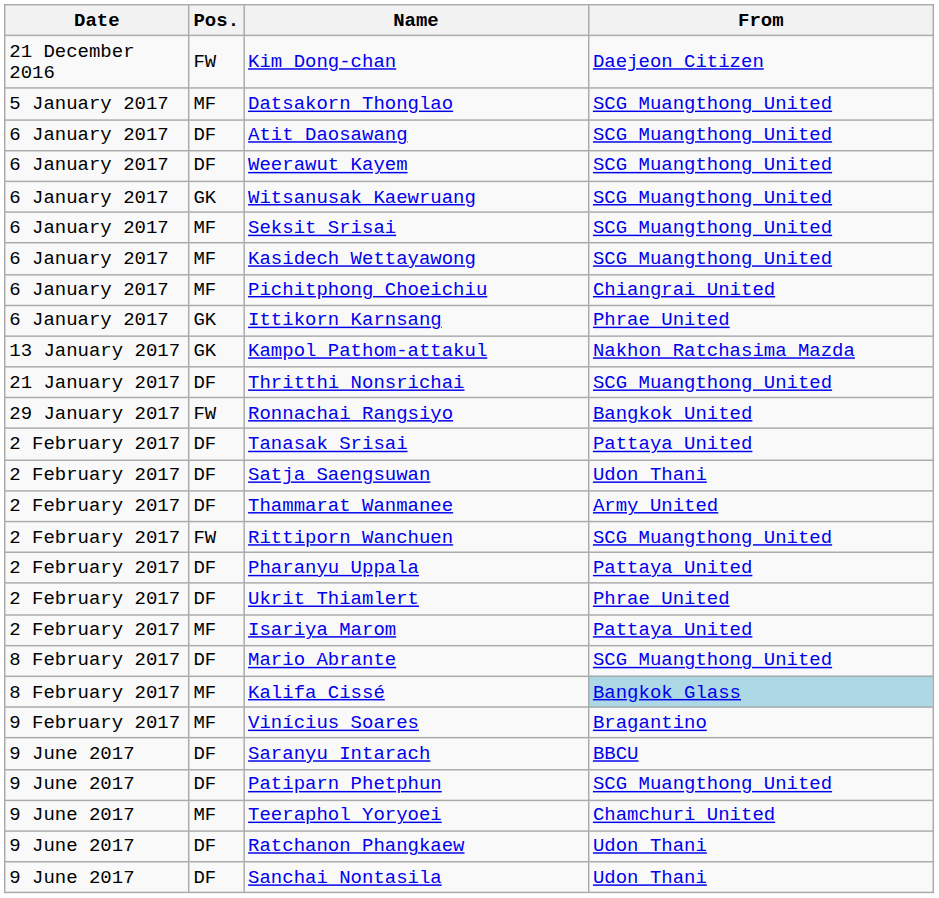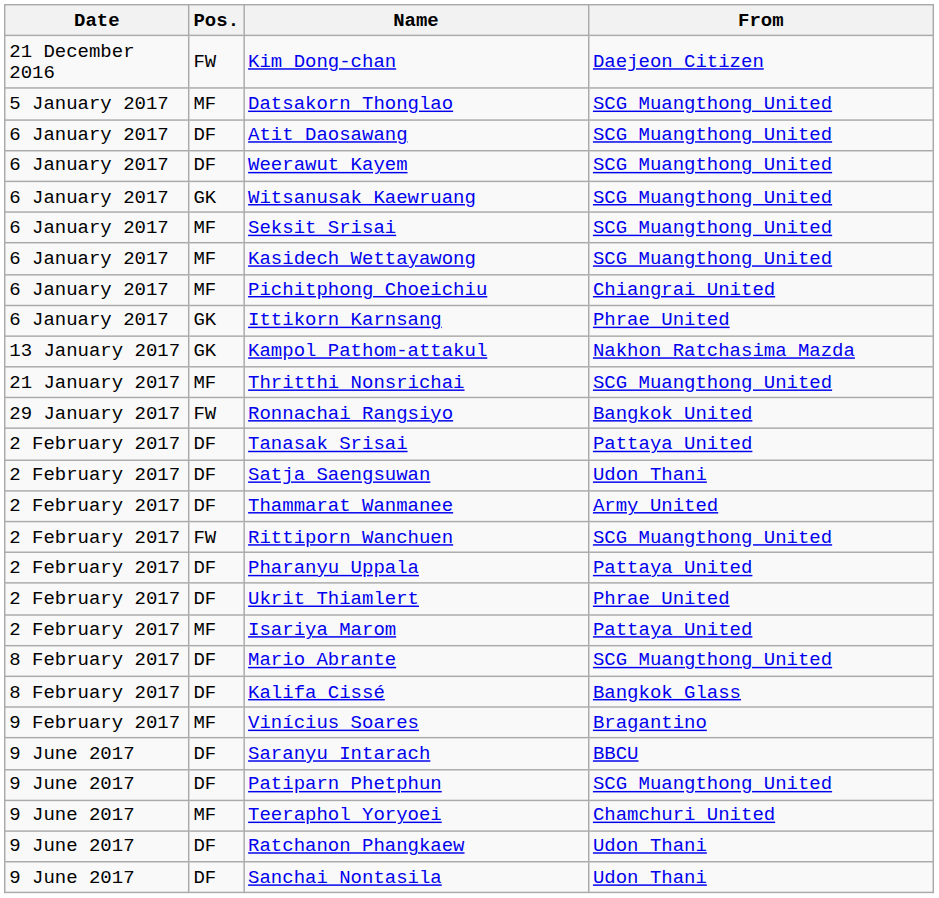 <table class="wikitable">
 <tr>
 <th width="120">Date</th>
 <th>Pos.</th>
 <th width="230">Name</th>
 <th width="230">From</th>
 </tr>
 <tr>
 <td>21 December 2016</td>
 <td>FW</td>
 <td> <a href='#'>Kim Dong-chan</a></td>
 <td> <a href='#'>Daejeon Citizen</a></td>
 </tr>
 <tr>
 <td>5 January 2017</td>
 <td>MF</td>
 <td> <a href='#'>Datsakorn Thonglao</a></td>
 <td> <a href='#'>SCG Muangthong United</a></td>
 </tr>
 <tr>
 <td>6 January 2017</td>
 <td>DF</td>
 <td> <a href='#'>Atit Daosawang</a></td>
 <td> <a href='#'>SCG Muangthong United</a></td>
 </tr>
 <tr>
 <td>6 January 2017</td>
 <td>DF</td>
 <td> <a href='#'>Weerawut Kayem</a></td>
 <td> <a href='#'>SCG Muangthong United</a></td>
 </tr>
 <tr>
 <td>6 January 2017</td>
 <td>GK</td>
 <td> <a href='#'>Witsanusak Kaewruang</a></td>
 <td> <a href='#'>SCG Muangthong United</a></td>
 </tr>
 <tr>
 <td>6 January 2017</td>
 <td>MF</td>
 <td> <a href='#'>Seksit Srisai</a></td>
 <td> <a href='#'>SCG Muangthong United</a></td>
 </tr>
 <tr>
 <td>6 January 2017</td>
 <td>MF</td>
 <td> <a href='#'>Kasidech Wettayawong</a></td>
 <td> <a href='#'>SCG Muangthong United</a></td>
 </tr>
 <tr>
 <td>6 January 2017</td>
 <td>MF</td>
 <td> <a href='#'>Pichitphong Choeichiu</a></td>
 <td> <a href='#'>Chiangrai United</a></td>
 </tr>
 <tr>
 <td>6 January 2017</td>
 <td>GK</td>
 <td> <a href='#'>Ittikorn Karnsang</a></td>
 <td> <a href='#'>Phrae United</a></td>
 </tr>
 <tr>
 <td>13 January 2017</td>
 <td>GK</td>
 <td> <a href='#'>Kampol Pathom-attakul</a></td>
 <td> <a href='#'>Nakhon Ratchasima Mazda</a></td>
 </tr>
 <tr>
 <td>21 January 2017</td>
-<td>DF</td>
+<td>MF</td>
 <td> <a href='#'>Thritthi Nonsrichai</a></td>
 <td> <a href='#'>SCG Muangthong United</a></td>
 </tr>
 <tr>
 <td>29 January 2017</td>
 <td>FW</td>
 <td> <a href='#'>Ronnachai Rangsiyo</a></td>
 <td> <a href='#'>Bangkok United</a></td>
 </tr>
 <tr>
 <td>2 February 2017</td>
 <td>DF</td>
 <td> <a href='#'>Tanasak Srisai</a></td>
 <td> <a href='#'>Pattaya United</a></td>
 </tr>
 <tr>
 <td>2 February 2017</td>
 <td>DF</td>
 <td> <a href='#'>Satja Saengsuwan</a></td>
 <td> <a href='#'>Udon Thani</a></td>
 </tr>
 <tr>
 <td>2 February 2017</td>
 <td>DF</td>
 <td> <a href='#'>Thammarat Wanmanee</a></td>
 <td> <a href='#'>Army United</a></td>
 </tr>
 <tr>
 <td>2 February 2017</td>
 <td>FW</td>
 <td> <a href='#'>Rittiporn Wanchuen</a></td>
 <td> <a href='#'>SCG Muangthong United</a></td>
 </tr>
 <tr>
 <td>2 February 2017</td>
 <td>DF</td>
 <td> <a href='#'>Pharanyu Uppala</a></td>
 <td> <a href='#'>Pattaya United</a></td>
 </tr>
 <tr>
 <td>2 February 2017</td>
 <td>DF</td>
 <td> <a href='#'>Ukrit Thiamlert</a></td>
 <td> <a href='#'>Phrae United</a></td>
 </tr>
 <tr>
 <td>2 February 2017</td>
 <td>MF</td>
 <td> <a href='#'>Isariya Marom</a></td>
 <td> <a href='#'>Pattaya United</a></td>
 </tr>
 <tr>
 <td>8 February 2017</td>
 <td>DF</td>
 <td> <a href='#'>Mario Abrante</a></td>
 <td> <a href='#'>SCG Muangthong United</a></td>
 </tr>
 <tr>
 <td>8 February 2017</td>
-<td>MF</td>
+<td>DF</td>
 <td> <a href='#'>Kalifa Cissé</a></td>
-<td style="background: lightblue;"> <a href='#'>Bangkok Glass</a></td>
+<td> <a href='#'>Bangkok Glass</a></td>
 </tr>
 <tr>
 <td>9 February 2017</td>
 <td>MF</td>
 <td> <a href='#'>Vinícius Soares</a></td>
 <td> <a href='#'>Bragantino</a></td>
 </tr>
 <tr>
 <td>9 June 2017</td>
 <td>DF</td>
 <td> <a href='#'>Saranyu Intarach</a></td>
 <td> <a href='#'>BBCU</a></td>
 </tr>
 <tr>
 <td>9 June 2017</td>
 <td>DF</td>
 <td> <a href='#'>Patiparn Phetphun</a></td>
 <td> <a href='#'>SCG Muangthong United</a></td>
 </tr>
 <tr>
 <td>9 June 2017</td>
 <td>MF</td>
 <td> <a href='#'>Teeraphol Yoryoei</a></td>
 <td> <a href='#'>Chamchuri United</a></td>
 </tr>
 <tr>
 <td>9 June 2017</td>
 <td>DF</td>
 <td> <a href='#'>Ratchanon Phangkaew</a></td>
 <td> <a href='#'>Udon Thani</a></td>
 </tr>
 <tr>
 <td>9 June 2017</td>
 <td>DF</td>
 <td> <a href='#'>Sanchai Nontasila</a></td>
 <td> <a href='#'>Udon Thani</a></td>
 </tr>
 </table>
